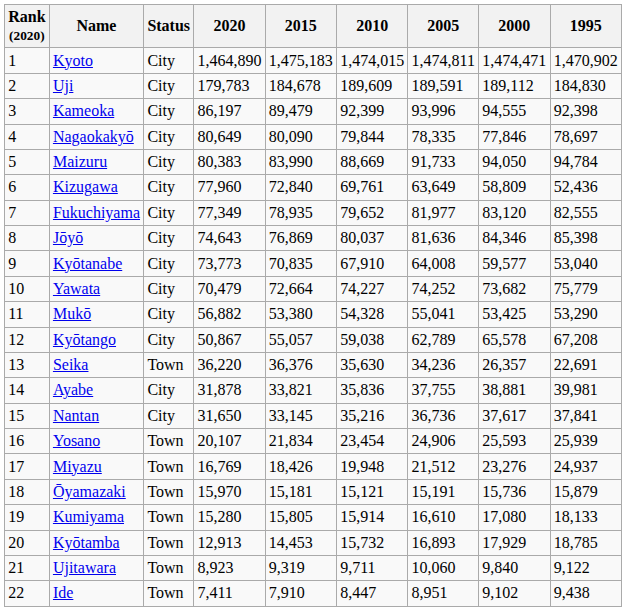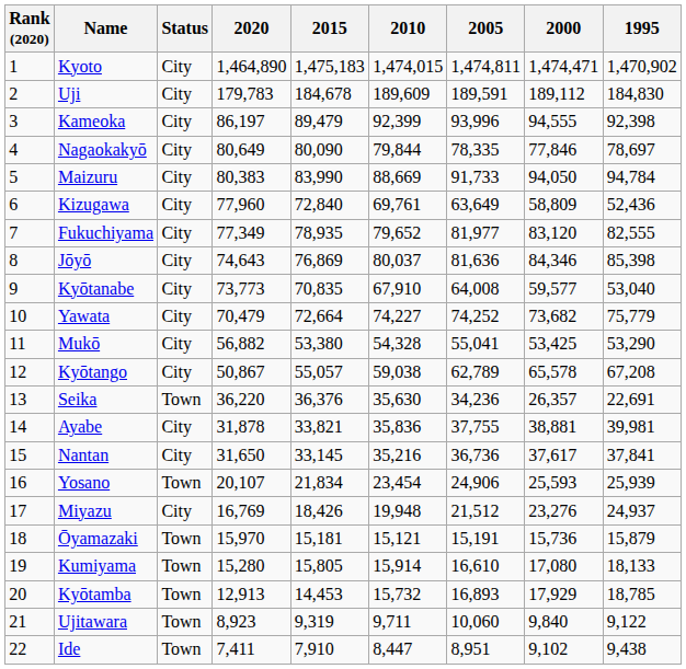 <table class="wikitable sortable">
 <tr>
 <th>Rank<br><small>(2020)</small></th>
 <th>Name</th>
 <th>Status</th>
 <th>2020</th>
 <th>2015</th>
 <th>2010</th>
 <th>2005</th>
 <th>2000</th>
 <th>1995</th>
 </tr>
 <tr>
 <td>1</td>
 <td><a href='#'>Kyoto</a></td>
 <td>City</td>
 <td>1,464,890</td>
 <td>1,475,183</td>
 <td>1,474,015</td>
 <td>1,474,811</td>
 <td>1,474,471</td>
 <td>1,470,902</td>
 </tr>
 <tr>
 <td>2</td>
 <td><a href='#'>Uji</a></td>
 <td>City</td>
 <td>179,783</td>
 <td>184,678</td>
 <td>189,609</td>
 <td>189,591</td>
 <td>189,112</td>
 <td>184,830</td>
 </tr>
 <tr>
 <td>3</td>
 <td><a href='#'>Kameoka</a></td>
 <td>City</td>
 <td>86,197</td>
 <td>89,479</td>
 <td>92,399</td>
 <td>93,996</td>
 <td>94,555</td>
 <td>92,398</td>
 </tr>
 <tr>
 <td>4</td>
 <td><a href='#'>Nagaokakyō</a></td>
 <td>City</td>
 <td>80,649</td>
 <td>80,090</td>
 <td>79,844</td>
 <td>78,335</td>
 <td>77,846</td>
 <td>78,697</td>
 </tr>
 <tr>
 <td>5</td>
 <td><a href='#'>Maizuru</a></td>
 <td>City</td>
 <td>80,383</td>
 <td>83,990</td>
 <td>88,669</td>
 <td>91,733</td>
 <td>94,050</td>
 <td>94,784</td>
 </tr>
 <tr>
 <td>6</td>
 <td><a href='#'>Kizugawa</a></td>
 <td>City</td>
 <td>77,960</td>
 <td>72,840</td>
 <td>69,761</td>
 <td>63,649</td>
 <td>58,809</td>
 <td>52,436</td>
 </tr>
 <tr>
 <td>7</td>
 <td><a href='#'>Fukuchiyama</a></td>
 <td>City</td>
 <td>77,349</td>
 <td>78,935</td>
 <td>79,652</td>
 <td>81,977</td>
 <td>83,120</td>
 <td>82,555</td>
 </tr>
 <tr>
 <td>8</td>
 <td><a href='#'>Jōyō</a></td>
 <td>City</td>
 <td>74,643</td>
 <td>76,869</td>
 <td>80,037</td>
 <td>81,636</td>
 <td>84,346</td>
 <td>85,398</td>
 </tr>
 <tr>
 <td>9</td>
 <td><a href='#'>Kyōtanabe</a></td>
 <td>City</td>
 <td>73,773</td>
 <td>70,835</td>
 <td>67,910</td>
 <td>64,008</td>
 <td>59,577</td>
 <td>53,040</td>
 </tr>
 <tr>
 <td>10</td>
 <td><a href='#'>Yawata</a></td>
 <td>City</td>
 <td>70,479</td>
 <td>72,664</td>
 <td>74,227</td>
 <td>74,252</td>
 <td>73,682</td>
 <td>75,779</td>
 </tr>
 <tr>
 <td>11</td>
 <td><a href='#'>Mukō</a></td>
 <td>City</td>
 <td>56,882</td>
 <td>53,380</td>
 <td>54,328</td>
 <td>55,041</td>
 <td>53,425</td>
 <td>53,290</td>
 </tr>
 <tr>
 <td>12</td>
 <td><a href='#'>Kyōtango</a></td>
 <td>City</td>
 <td>50,867</td>
 <td>55,057</td>
 <td>59,038</td>
 <td>62,789</td>
 <td>65,578</td>
 <td>67,208</td>
 </tr>
 <tr>
 <td>13</td>
 <td><a href='#'>Seika</a></td>
 <td>Town</td>
 <td>36,220</td>
 <td>36,376</td>
 <td>35,630</td>
 <td>34,236</td>
 <td>26,357</td>
 <td>22,691</td>
 </tr>
 <tr>
 <td>14</td>
 <td><a href='#'>Ayabe</a></td>
 <td>City</td>
 <td>31,878</td>
 <td>33,821</td>
 <td>35,836</td>
 <td>37,755</td>
 <td>38,881</td>
 <td>39,981</td>
 </tr>
 <tr>
 <td>15</td>
 <td><a href='#'>Nantan</a></td>
 <td>City</td>
 <td>31,650</td>
 <td>33,145</td>
 <td>35,216</td>
 <td>36,736</td>
 <td>37,617</td>
 <td>37,841</td>
 </tr>
 <tr>
 <td>16</td>
 <td><a href='#'>Yosano</a></td>
 <td>Town</td>
 <td>20,107</td>
 <td>21,834</td>
 <td>23,454</td>
 <td>24,906</td>
 <td>25,593</td>
 <td>25,939</td>
 </tr>
 <tr>
 <td>17</td>
 <td><a href='#'>Miyazu</a></td>
-<td>Town</td>
+<td>City</td>
 <td>16,769</td>
 <td>18,426</td>
 <td>19,948</td>
 <td>21,512</td>
 <td>23,276</td>
 <td>24,937</td>
 </tr>
 <tr>
 <td>18</td>
 <td><a href='#'>Ōyamazaki</a></td>
 <td>Town</td>
 <td>15,970</td>
 <td>15,181</td>
 <td>15,121</td>
 <td>15,191</td>
 <td>15,736</td>
 <td>15,879</td>
 </tr>
 <tr>
 <td>19</td>
 <td><a href='#'>Kumiyama</a></td>
 <td>Town</td>
 <td>15,280</td>
 <td>15,805</td>
 <td>15,914</td>
 <td>16,610</td>
 <td>17,080</td>
 <td>18,133</td>
 </tr>
 <tr>
 <td>20</td>
 <td><a href='#'>Kyōtamba</a></td>
 <td>Town</td>
 <td>12,913</td>
 <td>14,453</td>
 <td>15,732</td>
 <td>16,893</td>
 <td>17,929</td>
 <td>18,785</td>
 </tr>
 <tr>
 <td>21</td>
 <td><a href='#'>Ujitawara</a></td>
 <td>Town</td>
 <td>8,923</td>
 <td>9,319</td>
 <td>9,711</td>
 <td>10,060</td>
 <td>9,840</td>
 <td>9,122</td>
 </tr>
 <tr>
 <td>22</td>
 <td><a href='#'>Ide</a></td>
 <td>Town</td>
 <td>7,411</td>
 <td>7,910</td>
 <td>8,447</td>
 <td>8,951</td>
 <td>9,102</td>
 <td>9,438</td>
 </tr>
 </table>
